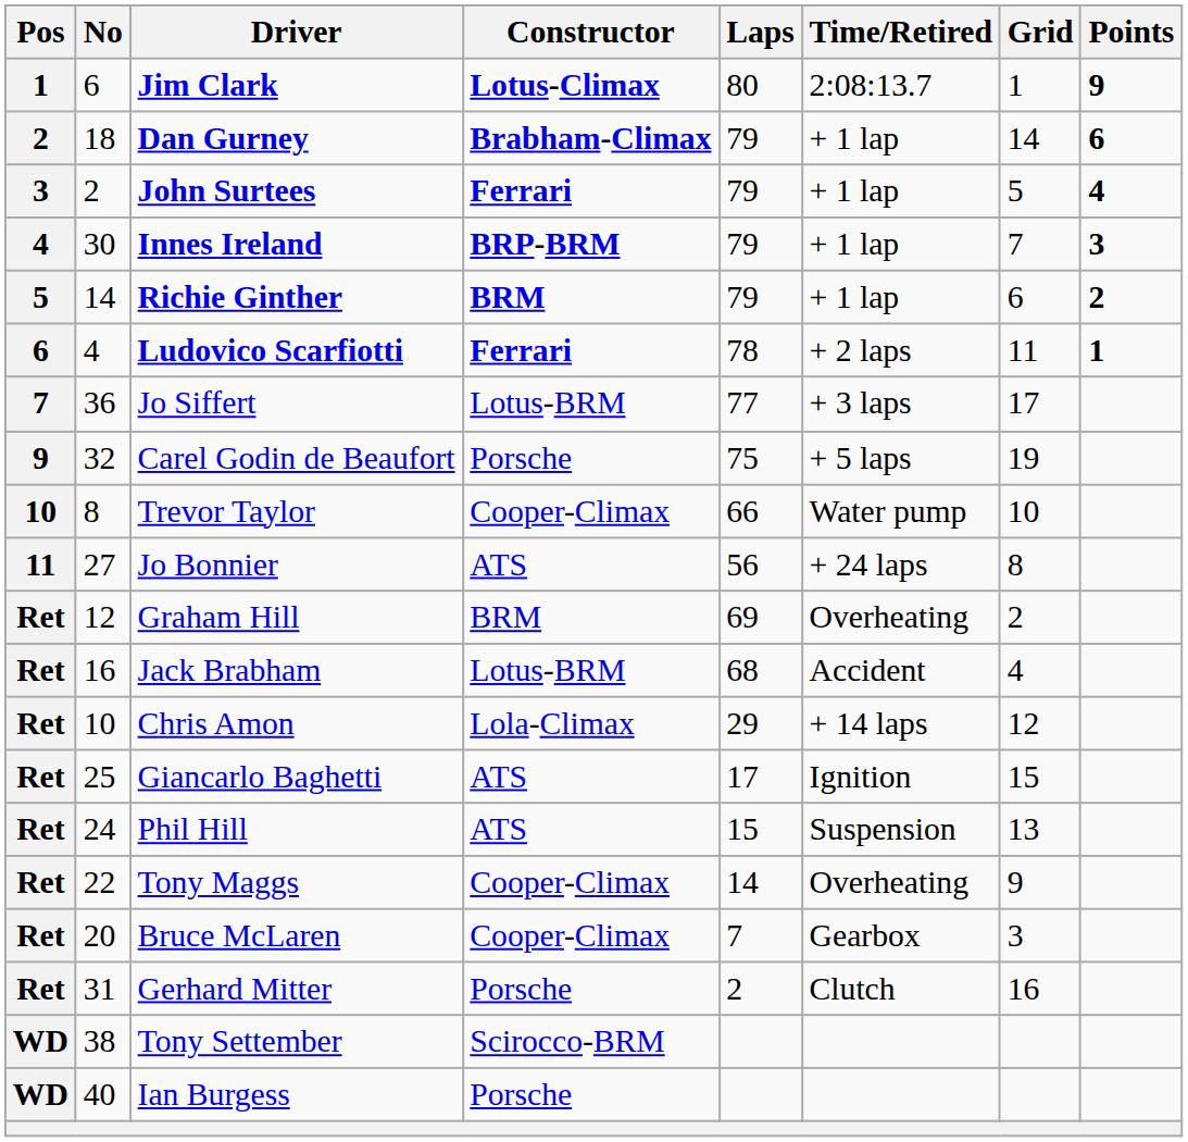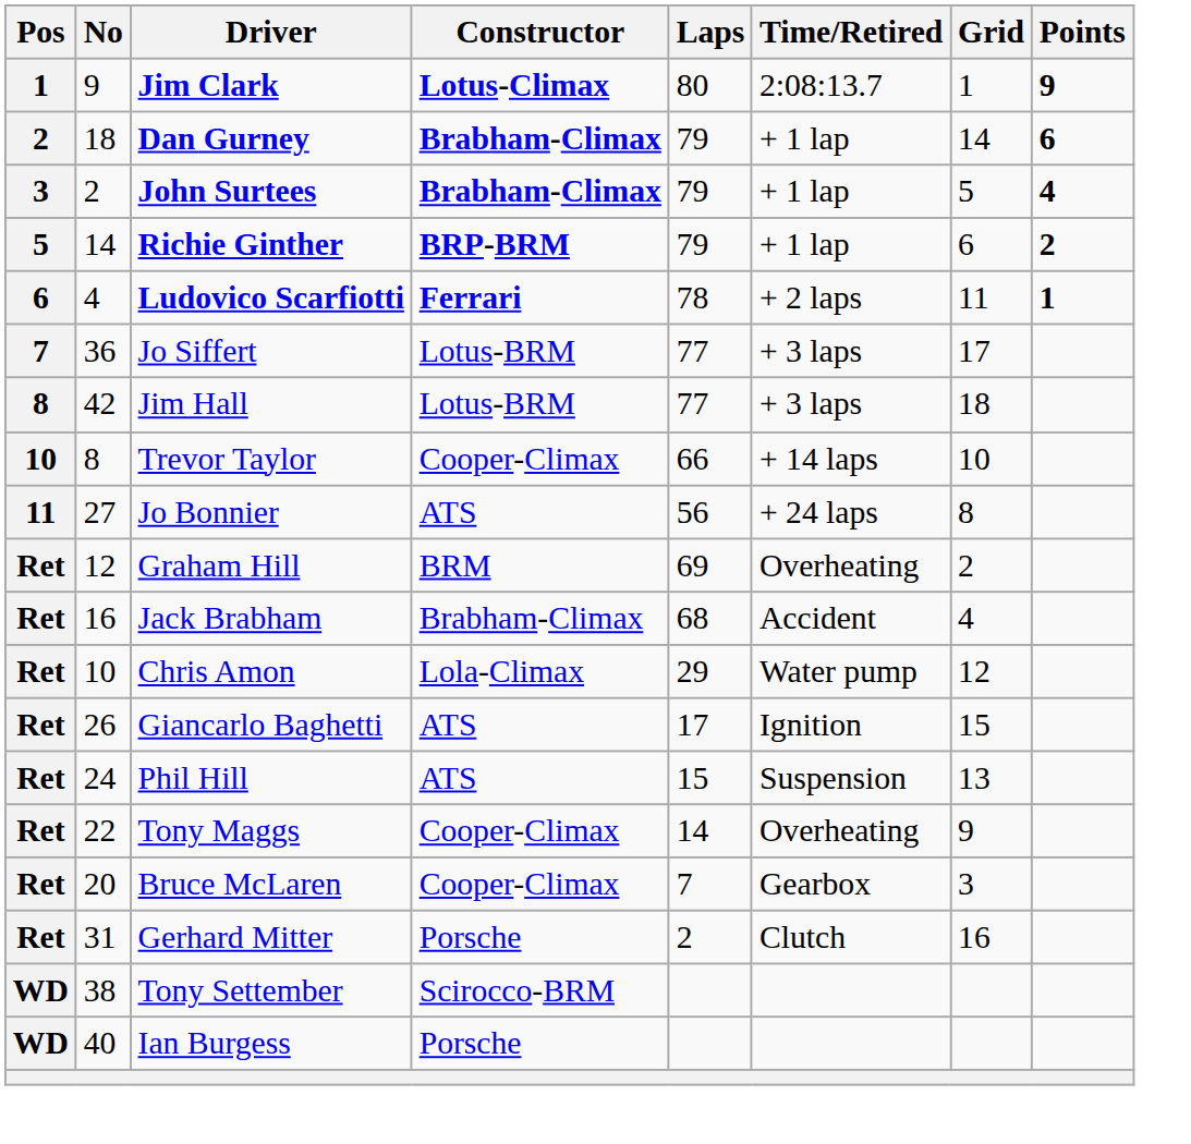 <table class="wikitable" style="font-size: 95%">
 <tr>
 <th>Pos</th>
 <th>No</th>
 <th>Driver</th>
 <th>Constructor</th>
 <th>Laps</th>
 <th>Time/Retired</th>
 <th>Grid</th>
 <th>Points</th>
 </tr>
 <tr>
 <th>1</th>
-<td>6</td>
+<td>9</td>
 <td> <strong><a href='#'>Jim Clark</a></strong></td>
 <td><strong><a href='#'>Lotus</a>-<a href='#'>Climax</a></strong></td>
 <td>80</td>
 <td>2:08:13.7</td>
 <td>1</td>
 <td><strong>9</strong></td>
 </tr>
 <tr>
 <th>2</th>
 <td>18</td>
 <td> <strong><a href='#'>Dan Gurney</a></strong></td>
 <td><strong><a href='#'>Brabham</a>-<a href='#'>Climax</a></strong></td>
 <td>79</td>
 <td>+ 1 lap</td>
 <td>14</td>
 <td><strong>6</strong></td>
 </tr>
 <tr>
 <th>3</th>
 <td>2</td>
 <td> <strong><a href='#'>John Surtees</a></strong></td>
-<td><strong><a href='#'>Ferrari</a></strong></td>
+<td><strong><a href='#'>Brabham</a>-<a href='#'>Climax</a></strong></td>
 <td>79</td>
 <td>+ 1 lap</td>
 <td>5</td>
 <td><strong>4</strong></td>
 </tr>
 <tr>
-<th>4</th>
-<td>30</td>
-<td> <strong><a href='#'>Innes Ireland</a></strong></td>
-<td><strong><a href='#'>BRP</a>-<a href='#'>BRM</a></strong></td>
-<td>79</td>
-<td>+ 1 lap</td>
-<td>7</td>
-<td><strong>3</strong></td>
-</tr>
-<tr>
 <th>5</th>
 <td>14</td>
 <td> <strong><a href='#'>Richie Ginther</a></strong></td>
-<td><strong><a href='#'>BRM</a></strong></td>
+<td><strong><a href='#'>BRP</a>-<a href='#'>BRM</a></strong></td>
 <td>79</td>
 <td>+ 1 lap</td>
 <td>6</td>
 <td><strong>2</strong></td>
 </tr>
 <tr>
 <th>6</th>
 <td>4</td>
 <td> <strong><a href='#'>Ludovico Scarfiotti</a></strong></td>
 <td><strong><a href='#'>Ferrari</a></strong></td>
 <td>78</td>
 <td>+ 2 laps</td>
 <td>11</td>
 <td><strong>1</strong></td>
 </tr>
 <tr>
 <th>7</th>
 <td>36</td>
 <td> <a href='#'>Jo Siffert</a></td>
 <td><a href='#'>Lotus</a>-<a href='#'>BRM</a></td>
 <td>77</td>
 <td>+ 3 laps</td>
 <td>17</td>
 <td></td>
 </tr>
 <tr>
-<th>9</th>
-<td>32</td>
-<td> <a href='#'>Carel Godin de Beaufort</a></td>
-<td><a href='#'>Porsche</a></td>
-<td>75</td>
-<td>+ 5 laps</td>
-<td>19</td>
+<th>8</th>
+<td>42</td>
+<td> <a href='#'>Jim Hall</a></td>
+<td><a href='#'>Lotus</a>-<a href='#'>BRM</a></td>
+<td>77</td>
+<td>+ 3 laps</td>
+<td>18</td>
 <td></td>
 </tr>
 <tr>
 <th>10</th>
 <td>8</td>
 <td> <a href='#'>Trevor Taylor</a></td>
 <td><a href='#'>Cooper</a>-<a href='#'>Climax</a></td>
 <td>66</td>
-<td>Water pump</td>
+<td>+ 14 laps</td>
 <td>10</td>
 <td></td>
 </tr>
 <tr>
 <th>11</th>
 <td>27</td>
 <td> <a href='#'>Jo Bonnier</a></td>
 <td><a href='#'>ATS</a></td>
 <td>56</td>
 <td>+ 24 laps</td>
 <td>8</td>
 <td></td>
 </tr>
 <tr>
 <th>Ret</th>
 <td>12</td>
 <td> <a href='#'>Graham Hill</a></td>
 <td><a href='#'>BRM</a></td>
 <td>69</td>
 <td>Overheating</td>
 <td>2</td>
 <td></td>
 </tr>
 <tr>
 <th>Ret</th>
 <td>16</td>
 <td> <a href='#'>Jack Brabham</a></td>
-<td><a href='#'>Lotus</a>-<a href='#'>BRM</a></td>
+<td><a href='#'>Brabham</a>-<a href='#'>Climax</a></td>
 <td>68</td>
 <td>Accident</td>
 <td>4</td>
 <td></td>
 </tr>
 <tr>
 <th>Ret</th>
 <td>10</td>
 <td> <a href='#'>Chris Amon</a></td>
 <td><a href='#'>Lola</a>-<a href='#'>Climax</a></td>
 <td>29</td>
-<td>+ 14 laps</td>
+<td>Water pump</td>
 <td>12</td>
 <td></td>
 </tr>
 <tr>
 <th>Ret</th>
-<td>25</td>
+<td>26</td>
 <td> <a href='#'>Giancarlo Baghetti</a></td>
 <td><a href='#'>ATS</a></td>
 <td>17</td>
 <td>Ignition</td>
 <td>15</td>
 <td></td>
 </tr>
 <tr>
 <th>Ret</th>
 <td>24</td>
 <td> <a href='#'>Phil Hill</a></td>
 <td><a href='#'>ATS</a></td>
 <td>15</td>
 <td>Suspension</td>
 <td>13</td>
 <td></td>
 </tr>
 <tr>
 <th>Ret</th>
 <td>22</td>
 <td> <a href='#'>Tony Maggs</a></td>
 <td><a href='#'>Cooper</a>-<a href='#'>Climax</a></td>
 <td>14</td>
 <td>Overheating</td>
 <td>9</td>
 <td></td>
 </tr>
 <tr>
 <th>Ret</th>
 <td>20</td>
 <td> <a href='#'>Bruce McLaren</a></td>
 <td><a href='#'>Cooper</a>-<a href='#'>Climax</a></td>
 <td>7</td>
 <td>Gearbox</td>
 <td>3</td>
 <td></td>
 </tr>
 <tr>
 <th>Ret</th>
 <td>31</td>
 <td> <a href='#'>Gerhard Mitter</a></td>
 <td><a href='#'>Porsche</a></td>
 <td>2</td>
 <td>Clutch</td>
 <td>16</td>
 <td></td>
 </tr>
 <tr>
 <th>WD</th>
 <td>38</td>
 <td> <a href='#'>Tony Settember</a></td>
 <td><a href='#'>Scirocco</a>-<a href='#'>BRM</a></td>
 <td></td>
 <td></td>
 <td></td>
 <td></td>
 </tr>
 <tr>
 <th>WD</th>
 <td>40</td>
 <td> <a href='#'>Ian Burgess</a></td>
 <td><a href='#'>Porsche</a></td>
 <td></td>
 <td></td>
 <td></td>
 <td></td>
 </tr>
 <tr>
 <th colspan="8"></th>
 </tr>
 </table>
